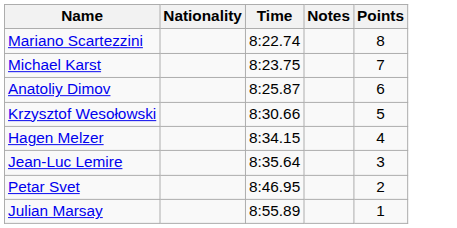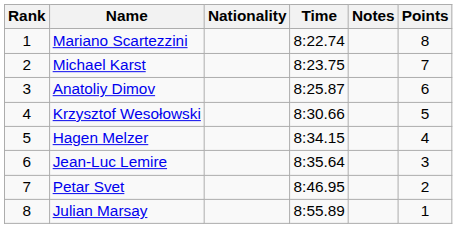 <table class="wikitable sortable" style="text-align:center">
 <tr>
+<th>Rank</th>
 <th>Name</th>
 <th>Nationality</th>
 <th>Time</th>
 <th>Notes</th>
 <th>Points</th>
 </tr>
 <tr>
+<td>1</td>
 <td align=left><a href='#'>Mariano Scartezzini</a></td>
 <td align=left></td>
 <td>8:22.74</td>
 <td></td>
 <td>8</td>
 </tr>
 <tr>
+<td>2</td>
 <td align=left><a href='#'>Michael Karst</a></td>
 <td align=left></td>
 <td>8:23.75</td>
 <td></td>
 <td>7</td>
 </tr>
 <tr>
+<td>3</td>
 <td align=left><a href='#'>Anatoliy Dimov</a></td>
 <td align=left></td>
 <td>8:25.87</td>
 <td></td>
 <td>6</td>
 </tr>
 <tr>
+<td>4</td>
 <td align=left><a href='#'>Krzysztof Wesołowski</a></td>
 <td align=left></td>
 <td>8:30.66</td>
 <td></td>
 <td>5</td>
 </tr>
 <tr>
+<td>5</td>
 <td align=left><a href='#'>Hagen Melzer</a></td>
 <td align=left></td>
 <td>8:34.15</td>
 <td></td>
 <td>4</td>
 </tr>
 <tr>
+<td>6</td>
 <td align=left><a href='#'>Jean-Luc Lemire</a></td>
 <td align=left></td>
 <td>8:35.64</td>
 <td></td>
 <td>3</td>
 </tr>
 <tr>
+<td>7</td>
 <td align=left><a href='#'>Petar Svet</a></td>
 <td align=left></td>
 <td>8:46.95</td>
 <td></td>
 <td>2</td>
 </tr>
 <tr>
+<td>8</td>
 <td align=left><a href='#'>Julian Marsay</a></td>
 <td align=left></td>
 <td>8:55.89</td>
 <td></td>
 <td>1</td>
 </tr>
 </table>
